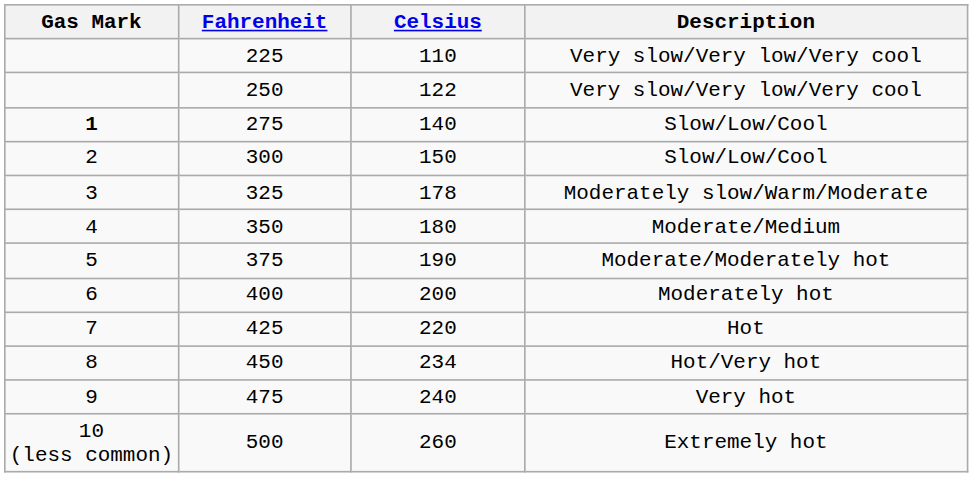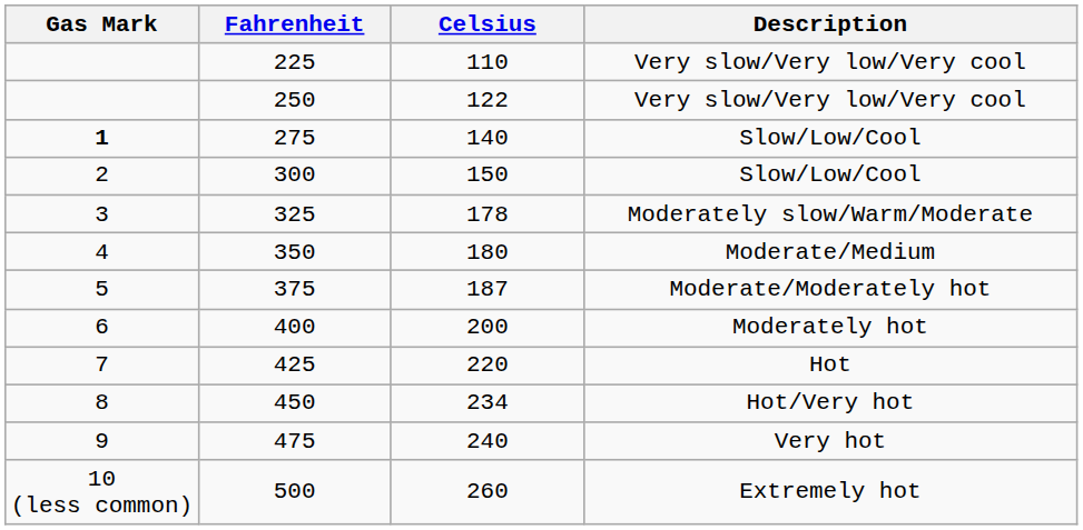 <table class="wikitable" style="text-align:center;">
 <tr>
 <th width="18%">Gas Mark</th>
 <th width="18%"><a href='#'>Fahrenheit</a></th>
 <th width="18%"><a href='#'>Celsius</a></th>
 <th width="46%">Description</th>
 </tr>
 <tr>
 <td></td>
 <td>225</td>
 <td>110</td>
 <td>Very slow/Very low/Very cool</td>
 </tr>
 <tr>
 <td></td>
 <td>250</td>
 <td>122</td>
 <td>Very slow/Very low/Very cool</td>
 </tr>
 <tr>
 <td><strong>1</strong></td>
 <td>275</td>
 <td>140</td>
 <td>Slow/Low/Cool</td>
 </tr>
 <tr>
 <td>2</td>
 <td>300</td>
 <td>150</td>
 <td>Slow/Low/Cool</td>
 </tr>
 <tr>
 <td>3</td>
 <td>325</td>
 <td>178</td>
 <td>Moderately slow/Warm/Moderate</td>
 </tr>
 <tr>
 <td>4</td>
 <td>350</td>
 <td>180</td>
 <td>Moderate/Medium</td>
 </tr>
 <tr>
 <td>5</td>
 <td>375</td>
-<td>190</td>
+<td>187</td>
 <td>Moderate/Moderately hot</td>
 </tr>
 <tr>
 <td>6</td>
 <td>400</td>
 <td>200</td>
 <td>Moderately hot</td>
 </tr>
 <tr>
 <td>7</td>
 <td>425</td>
 <td>220</td>
 <td>Hot</td>
 </tr>
 <tr>
 <td>8</td>
 <td>450</td>
 <td>234</td>
 <td>Hot/Very hot</td>
 </tr>
 <tr>
 <td>9</td>
 <td>475</td>
 <td>240</td>
 <td>Very hot</td>
 </tr>
 <tr>
 <td>10<br>(less common)</td>
 <td>500</td>
 <td>260</td>
 <td>Extremely hot</td>
 </tr>
 </table>
